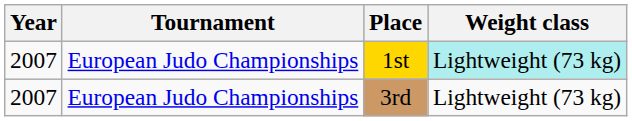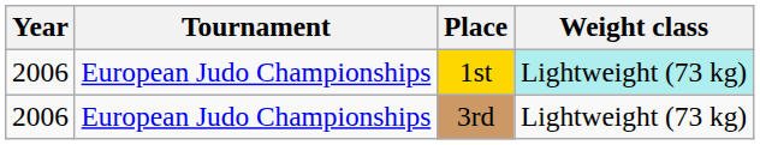 <table class=wikitable>
 <tr>
 <th>Year</th>
 <th>Tournament</th>
 <th>Place</th>
 <th>Weight class</th>
 </tr>
 <tr>
-<td>2007</td>
+<td>2006</td>
 <td><a href='#'>European Judo Championships</a></td>
 <td bgcolor="gold" align="center">1st</td>
 <td style="background: paleturquoise;">Lightweight (73 kg)</td>
 </tr>
 <tr>
-<td>2007</td>
+<td>2006</td>
 <td><a href='#'>European Judo Championships</a></td>
 <td bgcolor="cc9966" align="center">3rd</td>
 <td>Lightweight (73 kg)</td>
 </tr>
 </table>
